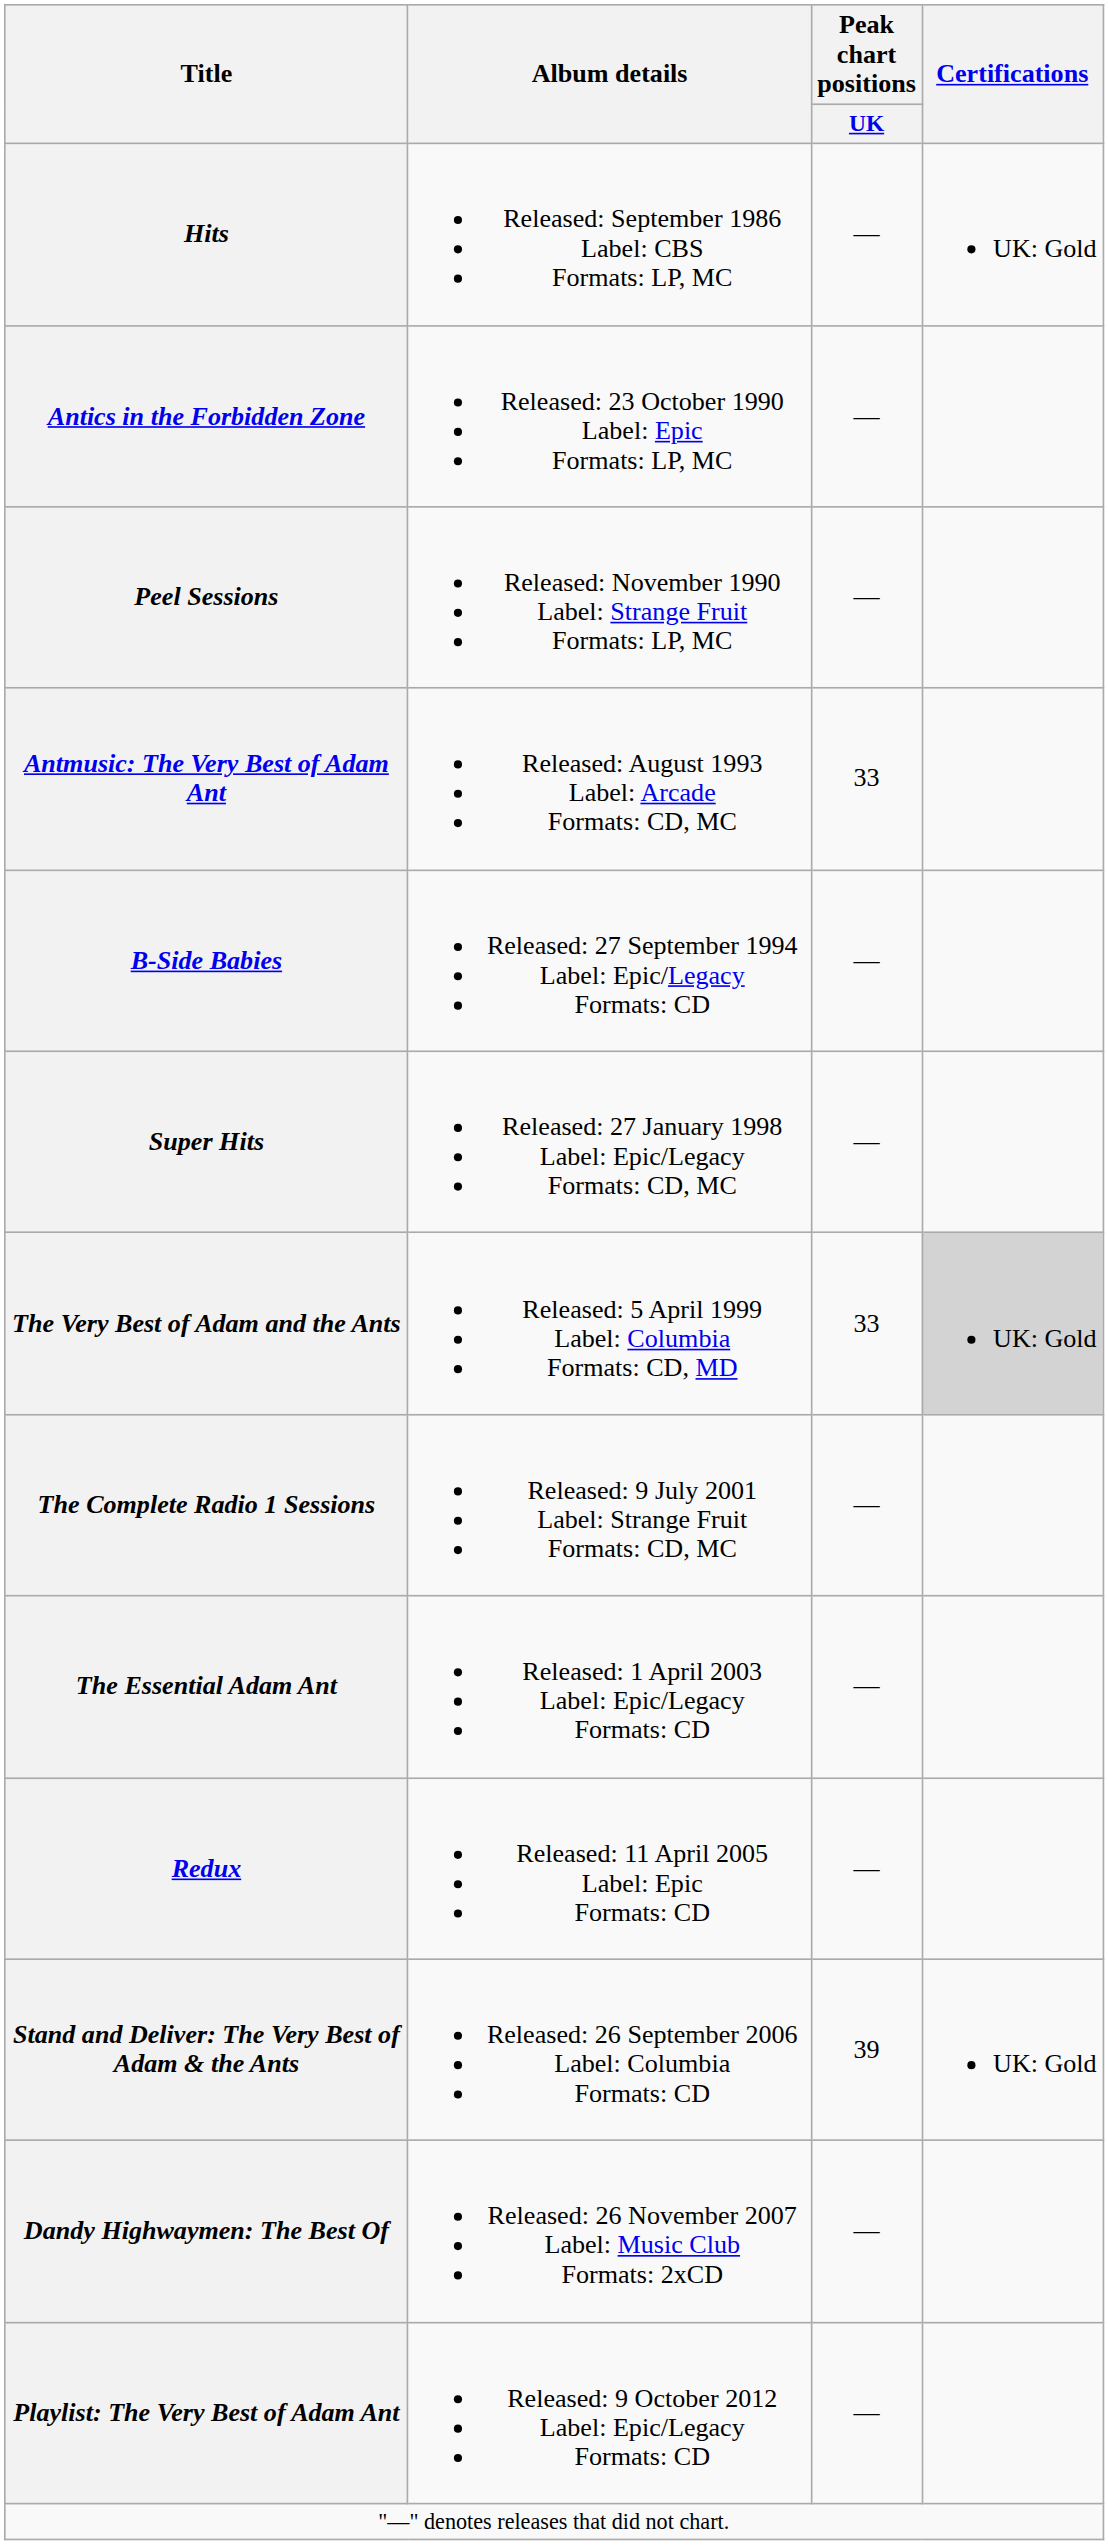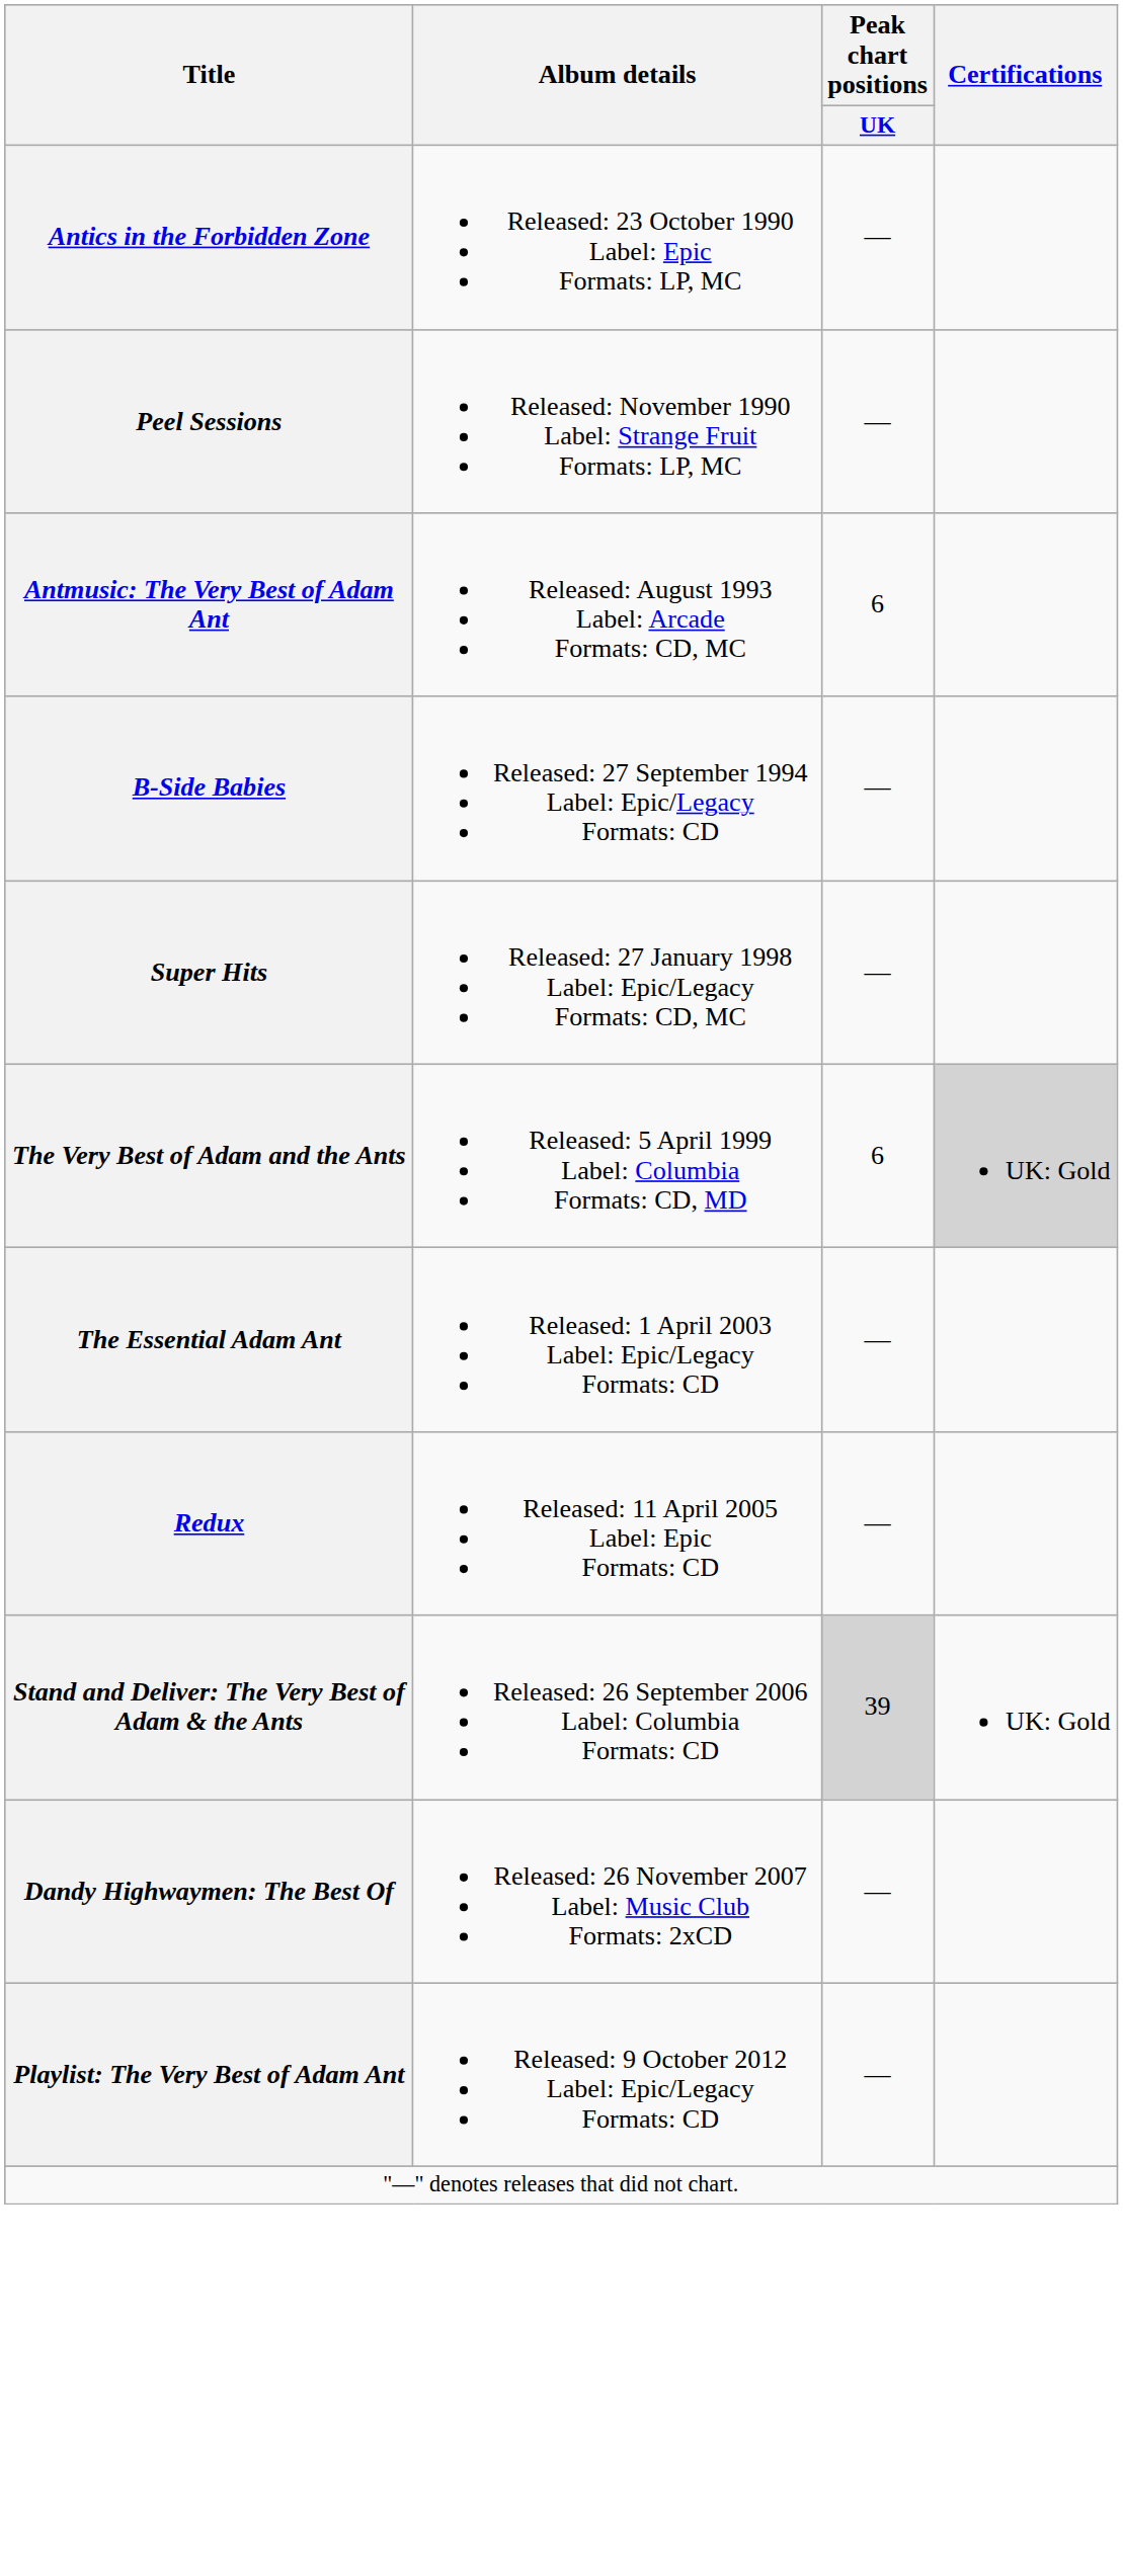 <table class="wikitable plainrowheaders" style="text-align:center;">
 <tr>
 <th rowspan="2" scope="col" style="width:15em;">Title</th>
 <th rowspan="2" scope="col" style="width:15em;">Album details</th>
 <th>Peak chart positions</th>
 <th rowspan="2"><a href='#'>Certifications</a></th>
 </tr>
 <tr>
 <th scope="col" style="width:2em;font-size:90%;"><a href='#'>UK</a><br></th>
-</tr>
-<tr>
-<th scope="row"><em>Hits</em></th>
-<td><br><ul><li>Released: September 1986</li><li>Label: CBS</li><li>Formats: LP, MC</li></ul></td>
-<td>—</td>
-<td><br><ul><li>UK: Gold</li></ul></td>
 </tr>
 <tr>
 <th scope="row"><em><a href='#'>Antics in the Forbidden Zone</a></em></th>
 <td><br><ul><li>Released: 23 October 1990</li><li>Label: <a href='#'>Epic</a></li><li>Formats: LP, MC</li></ul></td>
 <td>—</td>
 <td></td>
 </tr>
 <tr>
 <th scope="row"><em>Peel Sessions</em></th>
 <td><br><ul><li>Released: November 1990</li><li>Label: <a href='#'>Strange Fruit</a></li><li>Formats: LP, MC</li></ul></td>
 <td>—</td>
 <td></td>
 </tr>
 <tr>
 <th scope="row"><em><a href='#'>Antmusic: The Very Best of Adam Ant</a></em></th>
 <td><br><ul><li>Released: August 1993</li><li>Label: <a href='#'>Arcade</a></li><li>Formats: CD, MC</li></ul></td>
-<td>33</td>
+<td>6</td>
 <td></td>
 </tr>
 <tr>
 <th scope="row"><em><a href='#'>B-Side Babies</a></em></th>
 <td><br><ul><li>Released: 27 September 1994</li><li>Label: Epic/<a href='#'>Legacy</a></li><li>Formats: CD</li></ul></td>
 <td>—</td>
 <td></td>
 </tr>
 <tr>
 <th scope="row"><em>Super Hits</em></th>
 <td><br><ul><li>Released: 27 January 1998</li><li>Label: Epic/Legacy</li><li>Formats: CD, MC</li></ul></td>
 <td>—</td>
 <td></td>
 </tr>
 <tr>
 <th scope="row"><em>The Very Best of Adam and the Ants</em></th>
 <td><br><ul><li>Released: 5 April 1999</li><li>Label: <a href='#'>Columbia</a></li><li>Formats: CD, <a href='#'>MD</a></li></ul></td>
-<td>33</td>
+<td>6</td>
 <td style="background: lightgrey;"><br><ul><li>UK: Gold</li></ul></td>
-</tr>
-<tr>
-<th scope="row"><em>The Complete Radio 1 Sessions</em></th>
-<td><br><ul><li>Released: 9 July 2001</li><li>Label: Strange Fruit</li><li>Formats: CD, MC</li></ul></td>
-<td>—</td>
-<td></td>
 </tr>
 <tr>
 <th scope="row"><em>The Essential Adam Ant</em></th>
 <td><br><ul><li>Released: 1 April 2003</li><li>Label: Epic/Legacy</li><li>Formats: CD</li></ul></td>
 <td>—</td>
 <td></td>
 </tr>
 <tr>
 <th scope="row"><em><a href='#'>Redux</a></em></th>
 <td><br><ul><li>Released: 11 April 2005</li><li>Label: Epic</li><li>Formats: CD</li></ul></td>
 <td>—</td>
 <td></td>
 </tr>
 <tr>
 <th scope="row"><em>Stand and Deliver: The Very Best of Adam & the Ants</em></th>
 <td><br><ul><li>Released: 26 September 2006</li><li>Label: Columbia</li><li>Formats: CD</li></ul></td>
-<td>39</td>
+<td style="background: lightgrey;">39</td>
 <td><br><ul><li>UK: Gold</li></ul></td>
 </tr>
 <tr>
 <th scope="row"><em>Dandy Highwaymen: The Best Of</em></th>
 <td><br><ul><li>Released: 26 November 2007</li><li>Label: <a href='#'>Music Club</a></li><li>Formats: 2xCD</li></ul></td>
 <td>—</td>
 <td></td>
 </tr>
 <tr>
 <th scope="row"><em>Playlist: The Very Best of Adam Ant</em></th>
 <td><br><ul><li>Released: 9 October 2012</li><li>Label: Epic/Legacy</li><li>Formats: CD</li></ul></td>
 <td>—</td>
 <td></td>
 </tr>
 <tr>
 <td colspan="4" style="font-size:85%">"—" denotes releases that did not chart.</td>
 </tr>
 </table>
